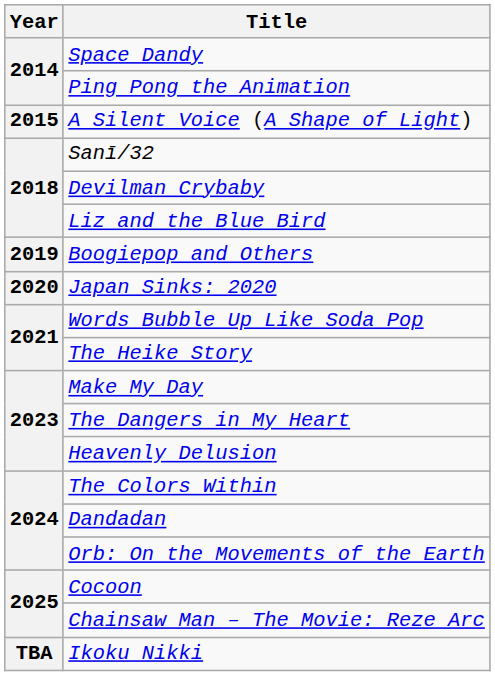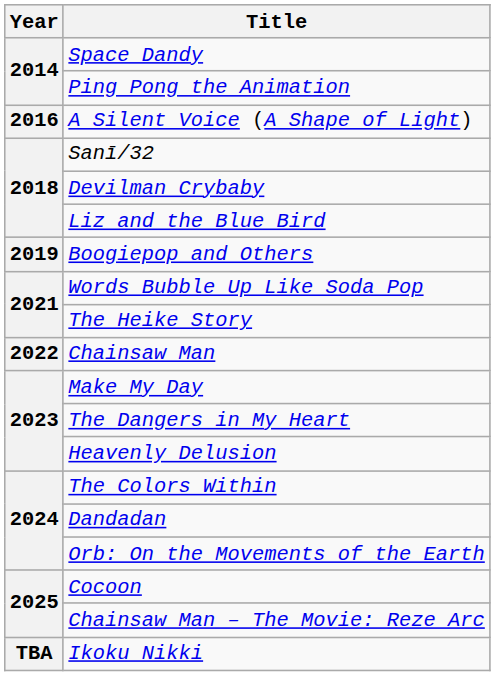 <table class="wikitable">
 <tr>
 <th>Year</th>
 <th>Title</th>
 </tr>
 <tr>
 <th rowspan="2">2014</th>
 <td><em><a href='#'>Space Dandy</a></em></td>
 </tr>
 <tr>
 <td><em><a href='#'>Ping Pong the Animation</a></em></td>
 </tr>
 <tr>
-<th>2015</th>
+<th>2016</th>
 <td><em><a href='#'>A Silent Voice</a></em> (<em><a href='#'>A Shape of Light</a></em>)</td>
 </tr>
 <tr>
 <th rowspan="3">2018</th>
 <td><em>Sanī/32</em></td>
 </tr>
 <tr>
 <td><em><a href='#'>Devilman Crybaby</a></em></td>
 </tr>
 <tr>
 <td><em><a href='#'>Liz and the Blue Bird</a></em></td>
 </tr>
 <tr>
 <th>2019</th>
 <td><em><a href='#'>Boogiepop and Others</a></em></td>
 </tr>
 <tr>
-<th>2020</th>
-<td><em><a href='#'>Japan Sinks: 2020</a></em></td>
-</tr>
-<tr>
 <th rowspan="2">2021</th>
 <td><em><a href='#'>Words Bubble Up Like Soda Pop</a></em></td>
 </tr>
 <tr>
 <td><em><a href='#'>The Heike Story</a></em></td>
+</tr>
+<tr>
+<th>2022</th>
+<td><em><a href='#'>Chainsaw Man</a></em></td>
 </tr>
 <tr>
 <th rowspan="3">2023</th>
 <td><em><a href='#'>Make My Day</a></em></td>
 </tr>
 <tr>
 <td><em><a href='#'>The Dangers in My Heart</a></em></td>
 </tr>
 <tr>
 <td><em><a href='#'>Heavenly Delusion</a></em></td>
 </tr>
 <tr>
 <th rowspan="3">2024</th>
 <td><em><a href='#'>The Colors Within</a></em></td>
 </tr>
 <tr>
 <td><em><a href='#'>Dandadan</a></em></td>
 </tr>
 <tr>
 <td><em><a href='#'>Orb: On the Movements of the Earth</a></em></td>
 </tr>
 <tr>
 <th rowspan="2">2025</th>
 <td><em><a href='#'>Cocoon</a></em></td>
 </tr>
 <tr>
 <td><em><a href='#'>Chainsaw Man – The Movie: Reze Arc</a></em></td>
 </tr>
 <tr>
 <th>TBA</th>
 <td><em><a href='#'>Ikoku Nikki</a></em></td>
 </tr>
 </table>
